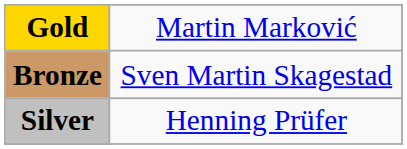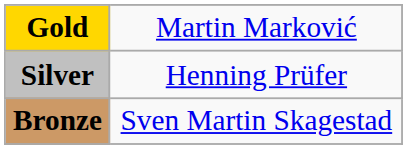 <table class="wikitable" style="text-align:center; " width="35%">
 <tr>
 <td bgcolor="gold"><strong>Gold</strong></td>
 <td><a href='#'>Martin Marković</a><br>  <small><em></em></small></td>
 </tr>
 <tr>
+<td bgcolor="silver"><strong>Silver</strong></td>
+<td><a href='#'>Henning Prüfer</a><br>  <small><em></em></small></td>
+</tr>
+<tr>
 <td bgcolor="CC9966"><strong>Bronze</strong></td>
 <td><a href='#'>Sven Martin Skagestad</a><br>  <small><em></em></small></td>
 </tr>
-<tr>
-<td bgcolor="silver"><strong>Silver</strong></td>
-<td><a href='#'>Henning Prüfer</a><br>  <small><em></em></small></td>
-</tr>
 </table>
